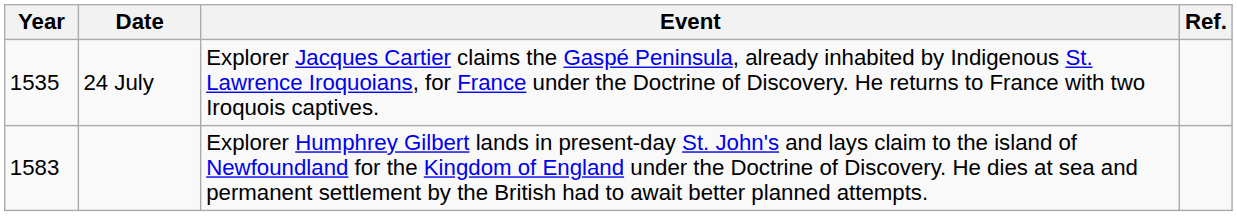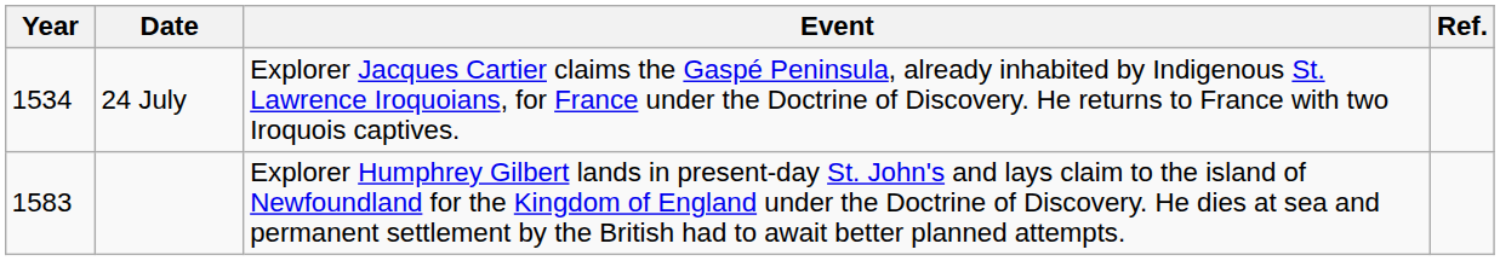 <table class="wikitable" width="100%">
 <tr>
 <th style="width:6%">Year</th>
 <th style="width:10%">Date</th>
 <th>Event</th>
 <th>Ref.</th>
 </tr>
 <tr>
-<td>1535</td>
+<td>1534</td>
 <td>24 July</td>
 <td>Explorer <a href='#'>Jacques Cartier</a> claims the <a href='#'>Gaspé Peninsula</a>, already inhabited by Indigenous <a href='#'>St. Lawrence Iroquoians</a>, for <a href='#'>France</a> under the Doctrine of Discovery. He returns to France with two Iroquois captives.</td>
 <td></td>
 </tr>
 <tr>
 <td>1583</td>
 <td></td>
 <td>Explorer <a href='#'>Humphrey Gilbert</a> lands in present-day <a href='#'>St. John's</a> and lays claim to the island of <a href='#'>Newfoundland</a> for the <a href='#'>Kingdom of England</a> under the Doctrine of Discovery. He dies at sea and permanent settlement by the British had to await better planned attempts.</td>
 <td></td>
 </tr>
 </table>
